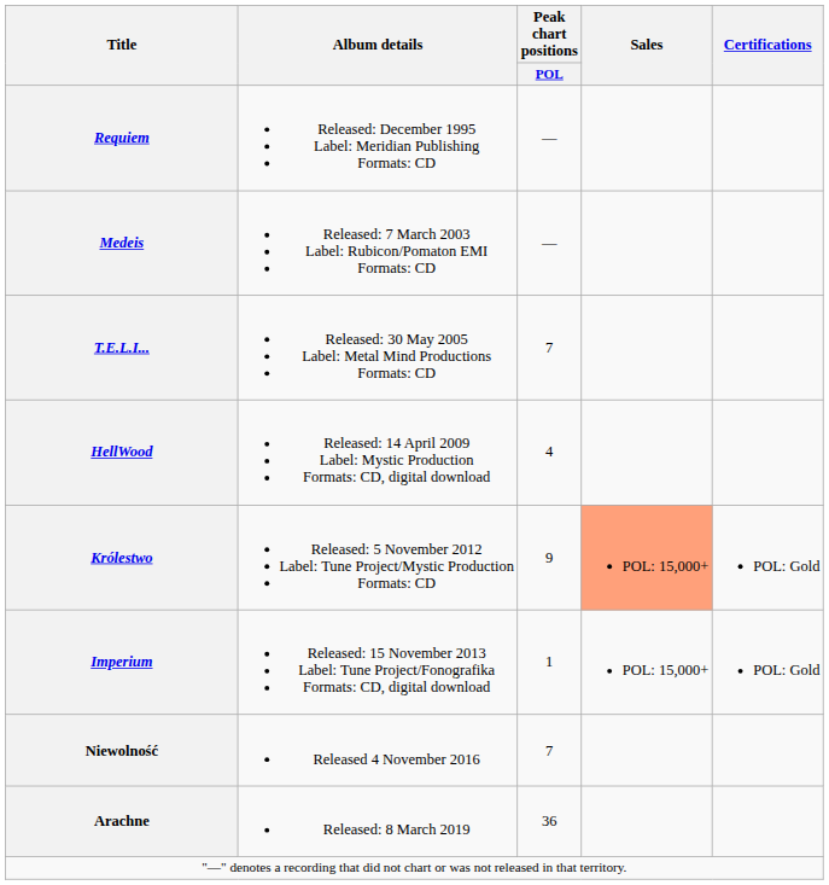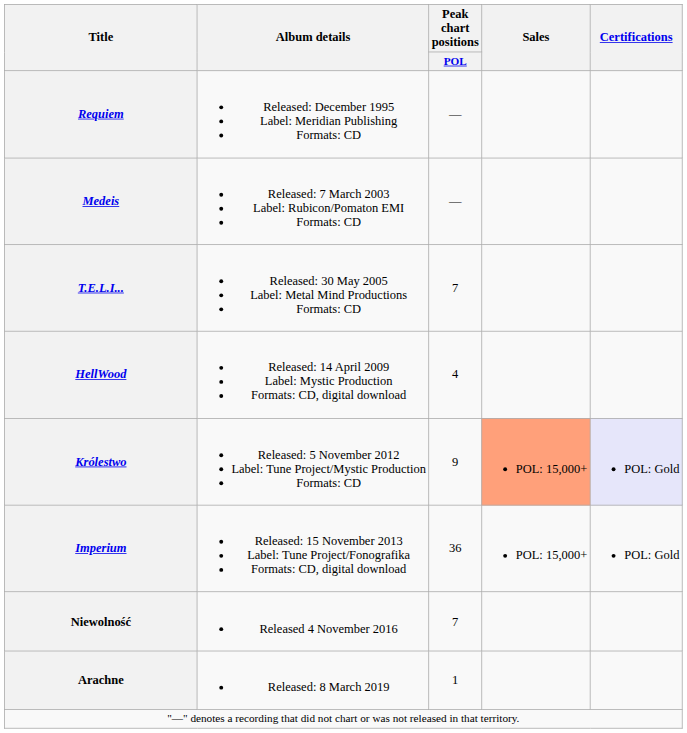 <table class="wikitable plainrowheaders" style="text-align:center;">
 <tr>
 <th scope="col" rowspan="2" style="width:15em;">Title</th>
 <th scope="col" rowspan="2">Album details</th>
 <th scope="col">Peak chart positions</th>
 <th scope="col" rowspan="2">Sales</th>
 <th scope="col" rowspan="2"><a href='#'>Certifications</a></th>
 </tr>
 <tr>
 <th scope="col" style="width:3em;font-size:90%;"><a href='#'>POL</a><br></th>
 </tr>
 <tr>
 <th scope="row"><em><a href='#'>Requiem</a></em></th>
 <td><br><ul><li>Released: December 1995</li><li>Label: Meridian Publishing</li><li>Formats: CD</li></ul></td>
 <td>—</td>
 <td></td>
 <td></td>
 </tr>
 <tr>
 <th scope="row"><em><a href='#'>Medeis</a></em></th>
 <td><br><ul><li>Released: 7 March 2003</li><li>Label: Rubicon/Pomaton EMI</li><li>Formats: CD</li></ul></td>
 <td>—</td>
 <td></td>
 <td></td>
 </tr>
 <tr>
 <th scope="row"><em><a href='#'>T.E.L.I...</a></em></th>
 <td><br><ul><li>Released: 30 May 2005</li><li>Label: Metal Mind Productions</li><li>Formats: CD</li></ul></td>
 <td>7</td>
 <td></td>
 <td></td>
 </tr>
 <tr>
 <th scope="row"><em><a href='#'>HellWood</a></em></th>
 <td><br><ul><li>Released: 14 April 2009</li><li>Label: Mystic Production</li><li>Formats: CD, digital download</li></ul></td>
 <td>4</td>
 <td></td>
 <td></td>
 </tr>
 <tr>
 <th scope="row"><em><a href='#'>Królestwo</a></em></th>
 <td><br><ul><li>Released: 5 November 2012</li><li>Label: Tune Project/Mystic Production</li><li>Formats: CD</li></ul></td>
 <td>9</td>
 <td style="background: lightsalmon;"><br><ul><li>POL: 15,000+</li></ul></td>
-<td><br><ul><li>POL: Gold</li></ul></td>
+<td style="background: lavender;"><br><ul><li>POL: Gold</li></ul></td>
 </tr>
 <tr>
 <th scope="row"><em><a href='#'>Imperium</a></em></th>
 <td><br><ul><li>Released: 15 November 2013</li><li>Label: Tune Project/Fonografika</li><li>Formats: CD, digital download</li></ul></td>
-<td>1</td>
+<td>36</td>
 <td><br><ul><li>POL: 15,000+</li></ul></td>
 <td><br><ul><li>POL: Gold</li></ul></td>
 </tr>
 <tr>
 <th>Niewolność</th>
 <td><br><ul><li>Released 4 November 2016</li></ul></td>
 <td>7</td>
 <td></td>
 <td></td>
 </tr>
 <tr>
 <th>Arachne</th>
 <td><br><ul><li>Released: 8 March 2019</li></ul></td>
-<td>36</td>
+<td>1</td>
 <td></td>
 <td></td>
 </tr>
 <tr>
 <td colspan="15" style="font-size:90%">"—" denotes a recording that did not chart or was not released in that territory.</td>
 </tr>
 </table>
